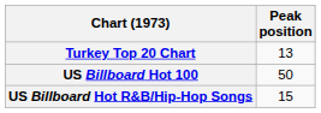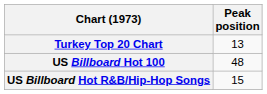 <table class="wikitable sortable plainrowheaders">
 <tr>
 <th scope="col">Chart (1973)</th>
 <th scope="col">Peak<br>position</th>
 </tr>
 <tr>
 <th scope="row"><a href='#'>Turkey Top 20 Chart</a></th>
 <td style="text-align:center;">13</td>
 </tr>
 <tr>
 <th scope="row">US <a href='#'><em>Billboard</em> Hot 100</a></th>
-<td style="text-align:center;">50</td>
+<td style="text-align:center;">48</td>
 </tr>
 <tr>
 <th scope="row">US <em>Billboard</em> <a href='#'>Hot R&B/Hip-Hop Songs</a></th>
 <td style="text-align:center;">15</td>
 </tr>
 </table>
